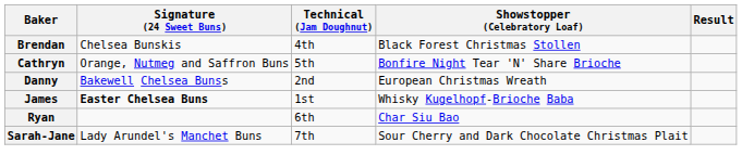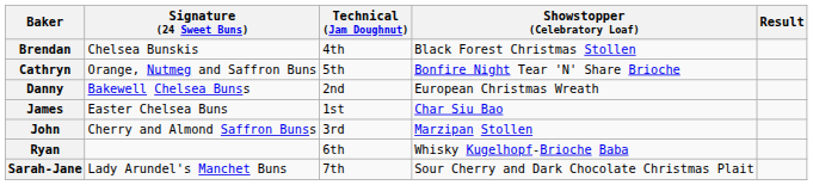 <table class="wikitable sortable col3center sticky-header">
 <tr>
 <th scope="col">Baker</th>
 <th scope="col" class="unsortable">Signature<br><small>(24 <a href='#'>Sweet Buns</a>)</small></th>
 <th scope="col">Technical<br><small>(<a href='#'>Jam Doughnut</a>)</small></th>
 <th scope="col" class="unsortable">Showstopper<br><small>(Celebratory Loaf)</small></th>
 <th scope="col">Result</th>
 </tr>
 <tr>
 <th scope="row">Brendan</th>
 <td>Chelsea Bunskis</td>
 <td>4th</td>
 <td>Black Forest Christmas <a href='#'>Stollen</a></td>
 <td></td>
 </tr>
 <tr>
 <th scope="row">Cathryn</th>
 <td>Orange, <a href='#'>Nutmeg</a> and Saffron Buns</td>
 <td>5th</td>
 <td><a href='#'>Bonfire Night</a> Tear 'N' Share <a href='#'>Brioche</a></td>
 <td></td>
 </tr>
 <tr>
 <th scope="row">Danny</th>
 <td><a href='#'>Bakewell</a> <a href='#'>Chelsea Buns</a>s</td>
 <td>2nd</td>
 <td>European Christmas Wreath</td>
 <td></td>
 </tr>
 <tr>
 <th scope="row">James</th>
-<td><strong>Easter Chelsea Buns</strong></td>
+<td>Easter Chelsea Buns</td>
 <td>1st</td>
-<td>Whisky <a href='#'>Kugelhopf</a>-<a href='#'>Brioche</a> <a href='#'>Baba</a></td>
+<td><a href='#'>Char Siu Bao</a></td>
+<td></td>
+</tr>
+<tr>
+<th scope="row">John</th>
+<td>Cherry and Almond <a href='#'>Saffron Buns</a>s</td>
+<td>3rd</td>
+<td><a href='#'>Marzipan</a> <a href='#'>Stollen</a></td>
 <td></td>
 </tr>
 <tr>
 <th scope="row">Ryan</th>
 <td></td>
 <td>6th</td>
-<td><a href='#'>Char Siu Bao</a></td>
+<td>Whisky <a href='#'>Kugelhopf</a>-<a href='#'>Brioche</a> <a href='#'>Baba</a></td>
 <td></td>
 </tr>
 <tr>
 <th scope="row">Sarah-Jane</th>
 <td>Lady Arundel's <a href='#'>Manchet</a> Buns</td>
 <td>7th</td>
 <td>Sour Cherry and Dark Chocolate Christmas Plait</td>
 <td></td>
 </tr>
 </table>
